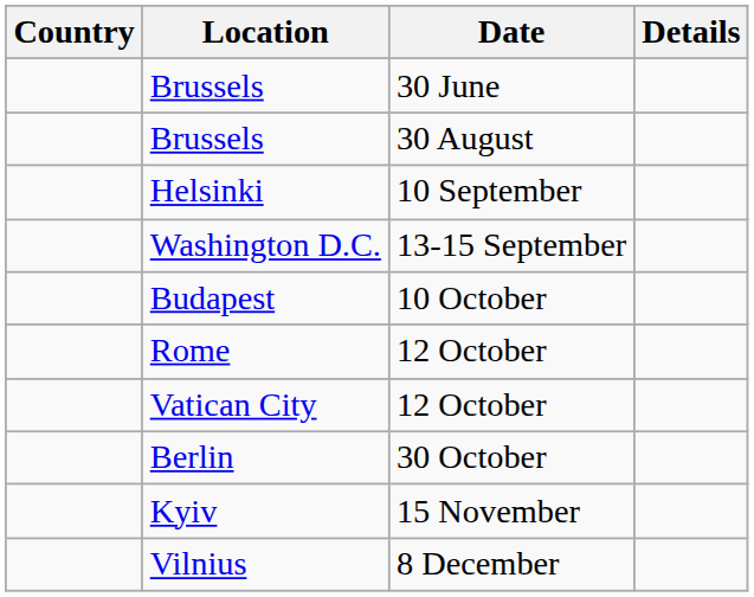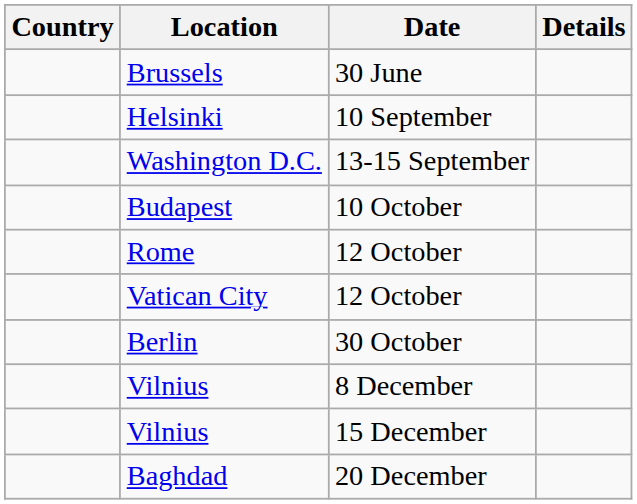 <table class="wikitable sortable">
 <tr>
 <th>Country</th>
 <th>Location</th>
 <th>Date</th>
 <th>Details</th>
 </tr>
 <tr>
 <td></td>
 <td><a href='#'>Brussels</a></td>
 <td>30 June</td>
-<td></td>
-</tr>
-<tr>
-<td></td>
-<td><a href='#'>Brussels</a></td>
-<td>30 August</td>
 <td></td>
 </tr>
 <tr>
 <td></td>
 <td><a href='#'>Helsinki</a></td>
 <td>10 September</td>
 <td></td>
 </tr>
 <tr>
 <td></td>
 <td><a href='#'>Washington D.C.</a></td>
 <td>13-15 September</td>
 <td></td>
 </tr>
 <tr>
 <td></td>
 <td><a href='#'>Budapest</a></td>
 <td>10 October</td>
 <td></td>
 </tr>
 <tr>
 <td></td>
 <td><a href='#'>Rome</a></td>
 <td>12 October</td>
 <td></td>
 </tr>
 <tr>
 <td></td>
 <td><a href='#'>Vatican City</a></td>
 <td>12 October</td>
 <td></td>
 </tr>
 <tr>
 <td></td>
 <td><a href='#'>Berlin</a></td>
 <td>30 October</td>
 <td></td>
 </tr>
 <tr>
 <td></td>
-<td><a href='#'>Kyiv</a></td>
-<td>15 November</td>
+<td><a href='#'>Vilnius</a></td>
+<td>8 December</td>
 <td></td>
 </tr>
 <tr>
 <td></td>
 <td><a href='#'>Vilnius</a></td>
-<td>8 December</td>
+<td>15 December</td>
+<td></td>
+</tr>
+<tr>
+<td></td>
+<td><a href='#'>Baghdad</a></td>
+<td>20 December</td>
 <td></td>
 </tr>
 </table>
